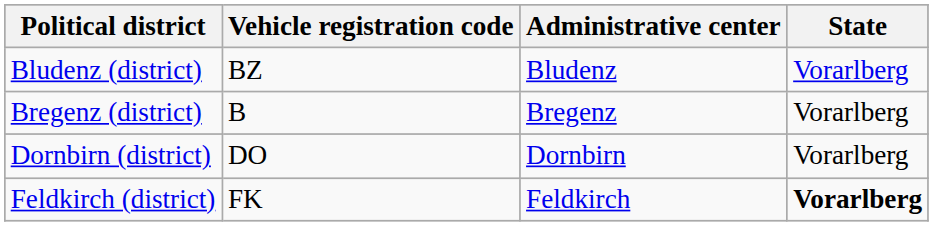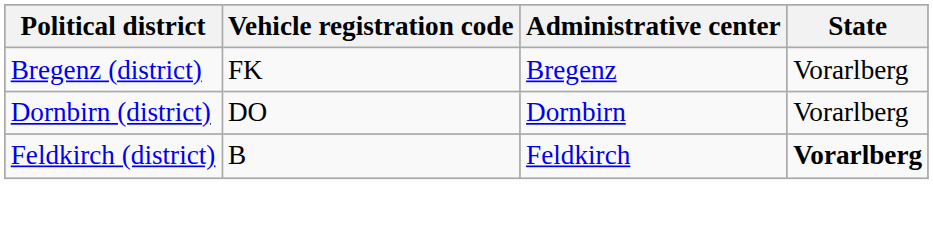 <table class="wikitable sortable" style="margin:1em auto;">
 <tr>
 <th>Political district</th>
 <th>Vehicle registration code</th>
 <th>Administrative center</th>
 <th>State</th>
 </tr>
 <tr>
-<td><a href='#'>Bludenz (district)</a></td>
-<td>BZ</td>
-<td><a href='#'>Bludenz</a></td>
-<td><a href='#'>Vorarlberg</a></td>
-</tr>
-<tr>
 <td><a href='#'>Bregenz (district)</a></td>
-<td>B</td>
+<td>FK</td>
 <td><a href='#'>Bregenz</a></td>
 <td>Vorarlberg</td>
 </tr>
 <tr>
 <td><a href='#'>Dornbirn (district)</a></td>
 <td>DO</td>
 <td><a href='#'>Dornbirn</a></td>
 <td>Vorarlberg</td>
 </tr>
 <tr>
 <td><a href='#'>Feldkirch (district)</a></td>
-<td>FK</td>
+<td>B</td>
 <td><a href='#'>Feldkirch</a></td>
 <td><strong>Vorarlberg</strong></td>
 </tr>
 </table>
